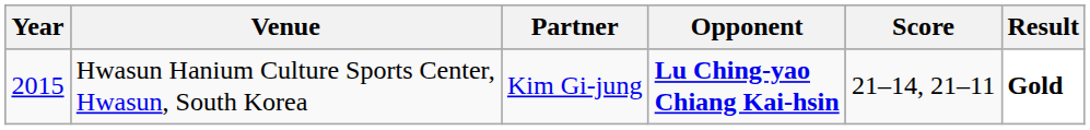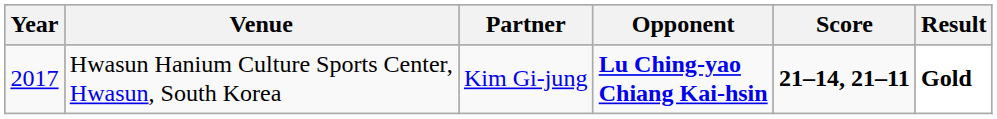 <table class="sortable wikitable" style="font-size: 90%;">
 <tr>
 <th>Year</th>
 <th>Venue</th>
 <th>Partner</th>
 <th>Opponent</th>
 <th>Score</th>
 <th>Result</th>
 </tr>
 <tr>
-<td align="center"><a href='#'>2015</a></td>
+<td align="center"><a href='#'>2017</a></td>
 <td align="left">Hwasun Hanium Culture Sports Center,<br><a href='#'>Hwasun</a>, South Korea</td>
 <td align="left"> <a href='#'>Kim Gi-jung</a></td>
 <td align="left"><strong> <a href='#'>Lu Ching-yao</a><br> <a href='#'>Chiang Kai-hsin</a></strong></td>
-<td align="left">21–14, 21–11</td>
+<td align="left"><strong>21–14, 21–11</strong></td>
 <td style="text-align:left; background:white"> <strong>Gold</strong></td>
 </tr>
 </table>
